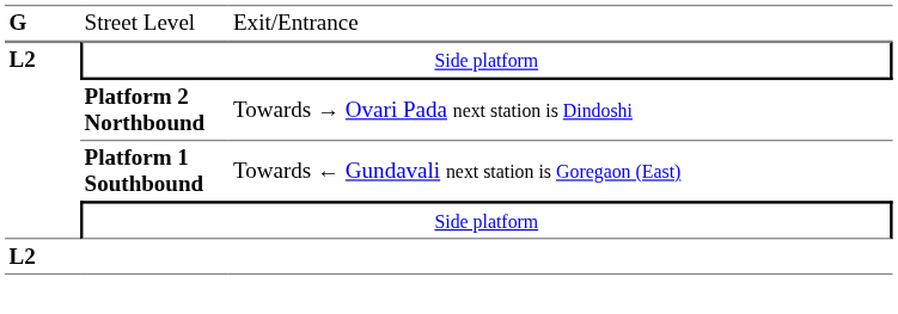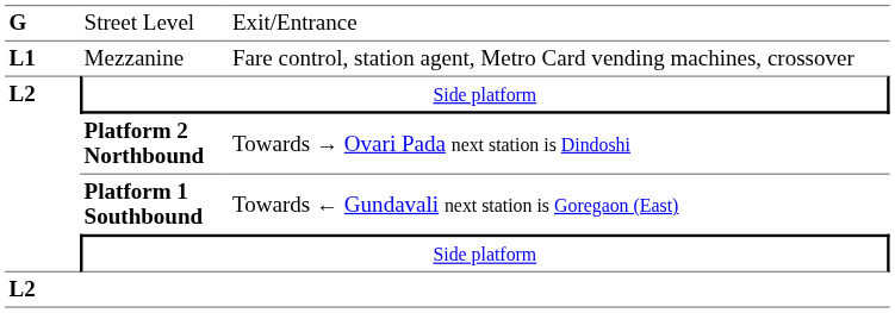 <table cellspacing="0" cellpadding="3" border="0">
 <tr>
 <td style="border-bottom:solid 1px gray;border-top:solid 1px gray;" width="50" valign="top"><strong>G</strong></td>
 <td style="border-top:solid 1px gray;border-bottom:solid 1px gray;" width="100" valign="top">Street Level</td>
 <td style="border-top:solid 1px gray;border-bottom:solid 1px gray;" width="500" valign="top">Exit/Entrance</td>
+</tr>
+<tr>
+<td valign="top"><strong>L1</strong></td>
+<td valign="top">Mezzanine</td>
+<td valign="top">Fare control, station agent, Metro Card vending machines, crossover</td>
 </tr>
 <tr>
 <td rowspan="4" style="border-top:solid 1px gray;border-bottom:solid 1px gray;" width="50" valign="top"><strong>L2</strong></td>
 <td colspan="2" style="border-top:solid 1px gray;border-right:solid 2px black;border-left:solid 2px black;border-bottom:solid 2px black;text-align:center;"><small><a href='#'>Side platform</a></small></td>
 </tr>
 <tr>
 <td style="border-bottom:solid 1px gray;" width="100"><span><strong>Platform 2</strong><br><strong>Northbound</strong></span></td>
 <td style="border-bottom:solid 1px gray;" width="500">Towards → <a href='#'>Ovari Pada</a> <small>next station is <a href='#'>Dindoshi</a></small></td>
 </tr>
 <tr>
 <td><span><strong>Platform 1</strong><br><strong>Southbound</strong></span></td>
 <td>Towards ← <a href='#'>Gundavali</a> <small>next station is <a href='#'>Goregaon (East)</a></small></td>
 </tr>
 <tr>
 <td colspan="2" style="border-top:solid 2px black;border-right:solid 2px black;border-left:solid 2px black;border-bottom:solid 1px gray;" align="center"><small><a href='#'>Side platform</a></small></td>
 </tr>
 <tr>
 <td rowspan="2" style="border-bottom:solid 1px gray;" width="50" valign="top"><strong>L2</strong></td>
 <td style="border-bottom:solid 1px gray;" width="100"></td>
 <td style="border-bottom:solid 1px gray;" width="500"></td>
 </tr>
 <tr>
 </tr>
 </table>
